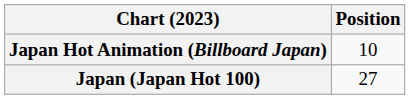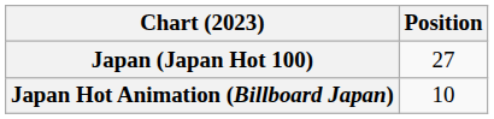 <table class="wikitable sortable plainrowheaders" style="text-align:center">
 <tr>
 <th scope="col">Chart (2023)</th>
 <th scope="col">Position</th>
 </tr>
 <tr>
+<th scope="row">Japan (Japan Hot 100)</th>
+<td>27</td>
+</tr>
+<tr>
 <th scope="row">Japan Hot Animation (<em>Billboard Japan</em>)</th>
 <td>10</td>
 </tr>
-<tr>
-<th scope="row">Japan (Japan Hot 100)</th>
-<td>27</td>
-</tr>
 </table>
